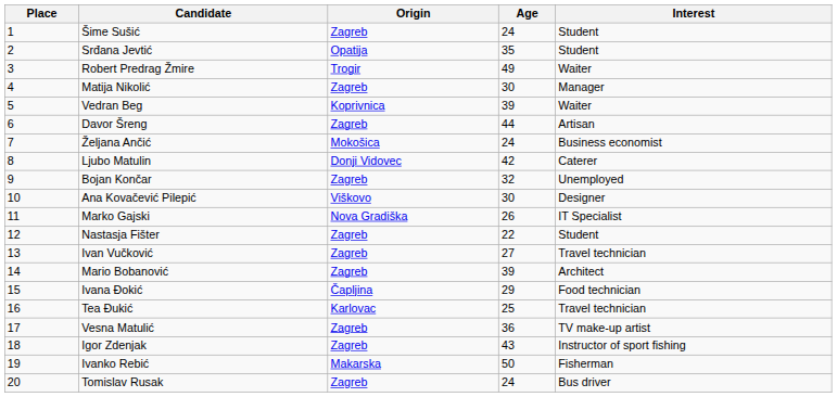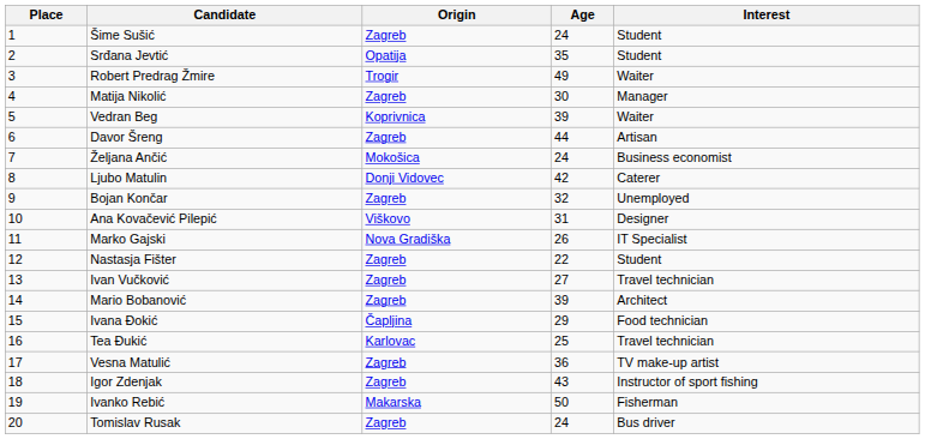 <table class="sortable wikitable" width=90% border="1">
 <tr>
 <th>Place</th>
 <th>Candidate</th>
 <th>Origin</th>
 <th>Age</th>
 <th>Interest</th>
 </tr>
 <tr>
 <td>1</td>
 <td>Šime Sušić</td>
 <td><a href='#'>Zagreb</a></td>
 <td>24</td>
 <td>Student</td>
 </tr>
 <tr>
 <td>2</td>
 <td>Srđana Jevtić</td>
 <td><a href='#'>Opatija</a></td>
 <td>35</td>
 <td>Student</td>
 </tr>
 <tr>
 <td>3</td>
 <td>Robert Predrag Žmire</td>
 <td><a href='#'>Trogir</a></td>
 <td>49</td>
 <td>Waiter</td>
 </tr>
 <tr>
 <td>4</td>
 <td>Matija Nikolić</td>
 <td><a href='#'>Zagreb</a></td>
 <td>30</td>
 <td>Manager</td>
 </tr>
 <tr>
 <td>5</td>
 <td>Vedran Beg</td>
 <td><a href='#'>Koprivnica</a></td>
 <td>39</td>
 <td>Waiter</td>
 </tr>
 <tr>
 <td>6</td>
 <td>Davor Šreng</td>
 <td><a href='#'>Zagreb</a></td>
 <td>44</td>
 <td>Artisan</td>
 </tr>
 <tr>
 <td>7</td>
 <td>Željana Ančić</td>
 <td><a href='#'>Mokošica</a></td>
 <td>24</td>
 <td>Business economist</td>
 </tr>
 <tr>
 <td>8</td>
 <td>Ljubo Matulin</td>
 <td><a href='#'>Donji Vidovec</a></td>
 <td>42</td>
 <td>Caterer</td>
 </tr>
 <tr>
 <td>9</td>
 <td>Bojan Končar</td>
 <td><a href='#'>Zagreb</a></td>
 <td>32</td>
 <td>Unemployed</td>
 </tr>
 <tr>
 <td>10</td>
 <td>Ana Kovačević Pilepić</td>
 <td><a href='#'>Viškovo</a></td>
-<td>30</td>
+<td>31</td>
 <td>Designer</td>
 </tr>
 <tr>
 <td>11</td>
 <td>Marko Gajski</td>
 <td><a href='#'>Nova Gradiška</a></td>
 <td>26</td>
 <td>IT Specialist</td>
 </tr>
 <tr>
 <td>12</td>
 <td>Nastasja Fišter</td>
 <td><a href='#'>Zagreb</a></td>
 <td>22</td>
 <td>Student</td>
 </tr>
 <tr>
 <td>13</td>
 <td>Ivan Vučković</td>
 <td><a href='#'>Zagreb</a></td>
 <td>27</td>
 <td>Travel technician</td>
 </tr>
 <tr>
 <td>14</td>
 <td>Mario Bobanović</td>
 <td><a href='#'>Zagreb</a></td>
 <td>39</td>
 <td>Architect</td>
 </tr>
 <tr>
 <td>15</td>
 <td>Ivana Đokić</td>
 <td><a href='#'>Čapljina</a></td>
 <td>29</td>
 <td>Food technician</td>
 </tr>
 <tr>
 <td>16</td>
 <td>Tea Đukić</td>
 <td><a href='#'>Karlovac</a></td>
 <td>25</td>
 <td>Travel technician</td>
 </tr>
 <tr>
 <td>17</td>
 <td>Vesna Matulić</td>
 <td><a href='#'>Zagreb</a></td>
 <td>36</td>
 <td>TV make-up artist</td>
 </tr>
 <tr>
 <td>18</td>
 <td>Igor Zdenjak</td>
 <td><a href='#'>Zagreb</a></td>
 <td>43</td>
 <td>Instructor of sport fishing</td>
 </tr>
 <tr>
 <td>19</td>
 <td>Ivanko Rebić</td>
 <td><a href='#'>Makarska</a></td>
 <td>50</td>
 <td>Fisherman</td>
 </tr>
 <tr>
 <td>20</td>
 <td>Tomislav Rusak</td>
 <td><a href='#'>Zagreb</a></td>
 <td>24</td>
 <td>Bus driver</td>
 </tr>
 </table>
